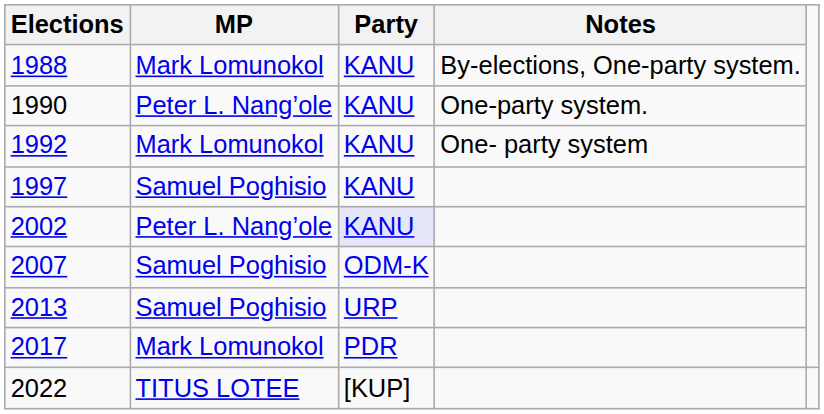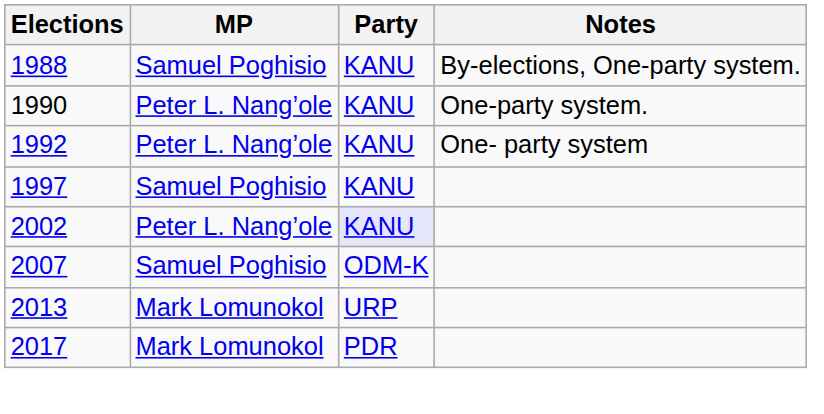 <table class="wikitable">
 <tr>
 <th>Elections</th>
 <th>MP</th>
 <th>Party</th>
 <th>Notes</th>
 </tr>
 <tr>
 <td><a href='#'>1988</a></td>
-<td><a href='#'>Mark Lomunokol</a></td>
+<td><a href='#'>Samuel Poghisio</a></td>
 <td><a href='#'>KANU</a></td>
 <td>By-elections, One-party system.</td>
 </tr>
 <tr>
 <td>1990</td>
 <td><a href='#'>Peter L. Nang’ole</a></td>
 <td><a href='#'>KANU</a></td>
 <td>One-party system.</td>
 </tr>
 <tr>
 <td><a href='#'>1992</a></td>
-<td><a href='#'>Mark Lomunokol</a></td>
+<td><a href='#'>Peter L. Nang’ole</a></td>
 <td><a href='#'>KANU</a></td>
 <td>One- party system</td>
 </tr>
 <tr>
 <td><a href='#'>1997</a></td>
 <td><a href='#'>Samuel Poghisio</a></td>
 <td><a href='#'>KANU</a></td>
 <td></td>
 </tr>
 <tr>
 <td><a href='#'>2002</a></td>
 <td><a href='#'>Peter L. Nang’ole</a></td>
 <td style="background: lavender;"><a href='#'>KANU</a></td>
 <td></td>
 </tr>
 <tr>
 <td><a href='#'>2007</a></td>
 <td><a href='#'>Samuel Poghisio</a></td>
 <td><a href='#'>ODM-K</a></td>
 <td></td>
 </tr>
 <tr>
 <td><a href='#'>2013</a></td>
-<td><a href='#'>Samuel Poghisio</a></td>
+<td><a href='#'>Mark Lomunokol</a></td>
 <td><a href='#'>URP</a></td>
 <td></td>
 </tr>
 <tr>
 <td><a href='#'>2017</a></td>
 <td><a href='#'>Mark Lomunokol</a></td>
 <td><a href='#'>PDR</a></td>
 <td></td>
 </tr>
-<tr>
-<td>2022</td>
-<td><a href='#'>TITUS LOTEE</a></td>
-<td KENYA UNION PARTY>[KUP]</td>
-<td></td>
-<td></td>
-</tr>
 </table>
